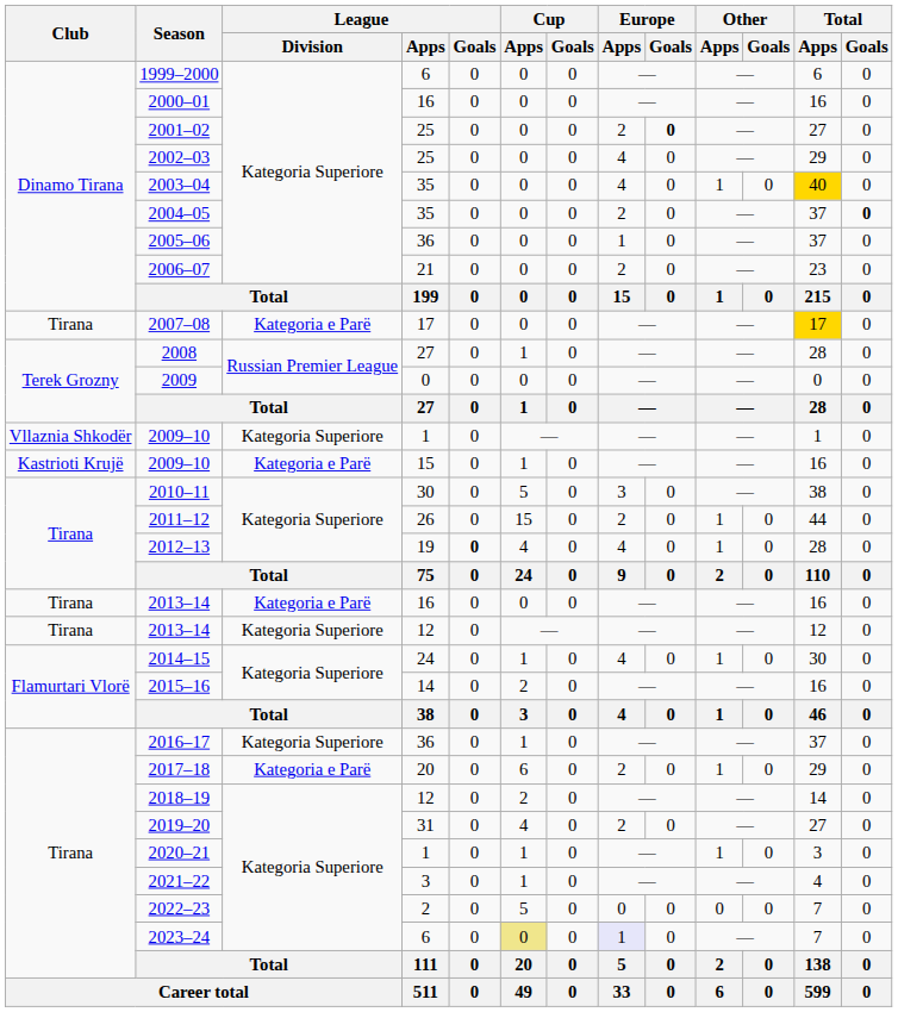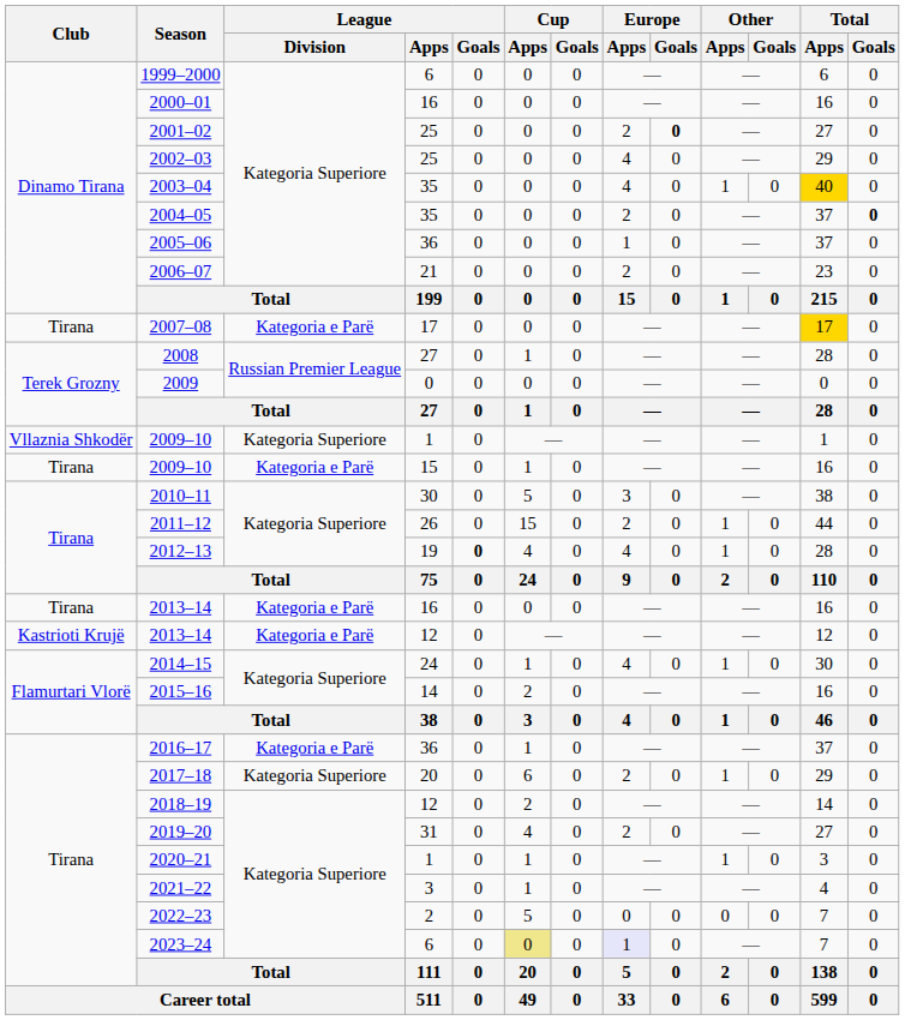 <table class="wikitable" style="text-align: center;">
 <tr>
 <th rowspan="2">Club</th>
 <th rowspan="2">Season</th>
 <th colspan="3">League</th>
 <th colspan="2">Cup</th>
 <th colspan="2">Europe</th>
 <th colspan="2">Other</th>
 <th colspan="2">Total</th>
 </tr>
 <tr>
 <th>Division</th>
 <th>Apps</th>
 <th>Goals</th>
 <th>Apps</th>
 <th>Goals</th>
 <th>Apps</th>
 <th>Goals</th>
 <th>Apps</th>
 <th>Goals</th>
 <th>Apps</th>
 <th>Goals</th>
 </tr>
 <tr>
 <td rowspan="9"><a href='#'>Dinamo Tirana</a></td>
 <td><a href='#'>1999–2000</a></td>
 <td rowspan="8">Kategoria Superiore</td>
 <td>6</td>
 <td>0</td>
 <td>0</td>
 <td>0</td>
 <td colspan="2">—</td>
 <td colspan="2">—</td>
 <td>6</td>
 <td>0</td>
 </tr>
 <tr>
 <td><a href='#'>2000–01</a></td>
 <td>16</td>
 <td>0</td>
 <td>0</td>
 <td>0</td>
 <td colspan="2">—</td>
 <td colspan="2">—</td>
 <td>16</td>
 <td>0</td>
 </tr>
 <tr>
 <td><a href='#'>2001–02</a></td>
 <td>25</td>
 <td>0</td>
 <td>0</td>
 <td>0</td>
 <td>2</td>
 <td><strong>0</strong></td>
 <td colspan="2">—</td>
 <td>27</td>
 <td>0</td>
 </tr>
 <tr>
 <td><a href='#'>2002–03</a></td>
 <td>25</td>
 <td>0</td>
 <td>0</td>
 <td>0</td>
 <td>4</td>
 <td>0</td>
 <td colspan="2">—</td>
 <td>29</td>
 <td>0</td>
 </tr>
 <tr>
 <td><a href='#'>2003–04</a></td>
 <td>35</td>
 <td>0</td>
 <td>0</td>
 <td>0</td>
 <td>4</td>
 <td>0</td>
 <td>1</td>
 <td>0</td>
 <td style="background: gold;">40</td>
 <td>0</td>
 </tr>
 <tr>
 <td><a href='#'>2004–05</a></td>
 <td>35</td>
 <td>0</td>
 <td>0</td>
 <td>0</td>
 <td>2</td>
 <td>0</td>
 <td colspan="2">—</td>
 <td>37</td>
 <td><strong>0</strong></td>
 </tr>
 <tr>
 <td><a href='#'>2005–06</a></td>
 <td>36</td>
 <td>0</td>
 <td>0</td>
 <td>0</td>
 <td>1</td>
 <td>0</td>
 <td colspan="2">—</td>
 <td>37</td>
 <td>0</td>
 </tr>
 <tr>
 <td><a href='#'>2006–07</a></td>
 <td>21</td>
 <td>0</td>
 <td>0</td>
 <td>0</td>
 <td>2</td>
 <td>0</td>
 <td colspan="2">—</td>
 <td>23</td>
 <td>0</td>
 </tr>
 <tr>
 <th colspan="2">Total</th>
 <th>199</th>
 <th>0</th>
 <th>0</th>
 <th>0</th>
 <th>15</th>
 <th>0</th>
 <th>1</th>
 <th>0</th>
 <th>215</th>
 <th>0</th>
 </tr>
 <tr>
 <td>Tirana</td>
 <td><a href='#'>2007–08</a></td>
 <td><a href='#'>Kategoria e Parë</a></td>
 <td>17</td>
 <td>0</td>
 <td>0</td>
 <td>0</td>
 <td colspan="2">—</td>
 <td colspan="2">—</td>
 <td style="background: gold;">17</td>
 <td>0</td>
 </tr>
 <tr>
 <td rowspan="3"><a href='#'>Terek Grozny</a></td>
 <td><a href='#'>2008</a></td>
 <td rowspan="2"><a href='#'>Russian Premier League</a></td>
 <td>27</td>
 <td>0</td>
 <td>1</td>
 <td>0</td>
 <td colspan="2">—</td>
 <td colspan="2">—</td>
 <td>28</td>
 <td>0</td>
 </tr>
 <tr>
 <td><a href='#'>2009</a></td>
 <td>0</td>
 <td>0</td>
 <td>0</td>
 <td>0</td>
 <td colspan="2">—</td>
 <td colspan="2">—</td>
 <td>0</td>
 <td>0</td>
 </tr>
 <tr>
 <th colspan="2">Total</th>
 <th>27</th>
 <th>0</th>
 <th>1</th>
 <th>0</th>
 <th colspan="2">—</th>
 <th colspan="2">—</th>
 <th>28</th>
 <th>0</th>
 </tr>
 <tr>
 <td><a href='#'>Vllaznia Shkodër</a></td>
 <td><a href='#'>2009–10</a></td>
 <td>Kategoria Superiore</td>
 <td>1</td>
 <td>0</td>
 <td colspan="2">—</td>
 <td colspan="2">—</td>
 <td colspan="2">—</td>
 <td>1</td>
 <td>0</td>
 </tr>
 <tr>
-<td><a href='#'>Kastrioti Krujë</a></td>
+<td>Tirana</td>
 <td><a href='#'>2009–10</a></td>
 <td><a href='#'>Kategoria e Parë</a></td>
 <td>15</td>
 <td>0</td>
 <td>1</td>
 <td>0</td>
 <td colspan="2">—</td>
 <td colspan="2">—</td>
 <td>16</td>
 <td>0</td>
 </tr>
 <tr>
 <td rowspan="4"><a href='#'>Tirana</a></td>
 <td><a href='#'>2010–11</a></td>
 <td rowspan="3">Kategoria Superiore</td>
 <td>30</td>
 <td>0</td>
 <td>5</td>
 <td>0</td>
 <td>3</td>
 <td>0</td>
 <td colspan="2">—</td>
 <td>38</td>
 <td>0</td>
 </tr>
 <tr>
 <td><a href='#'>2011–12</a></td>
 <td>26</td>
 <td>0</td>
 <td>15</td>
 <td>0</td>
 <td>2</td>
 <td>0</td>
 <td>1</td>
 <td>0</td>
 <td>44</td>
 <td>0</td>
 </tr>
 <tr>
 <td><a href='#'>2012–13</a></td>
 <td>19</td>
 <td><strong>0</strong></td>
 <td>4</td>
 <td>0</td>
 <td>4</td>
 <td>0</td>
 <td>1</td>
 <td>0</td>
 <td>28</td>
 <td>0</td>
 </tr>
 <tr>
 <th colspan="2">Total</th>
 <th>75</th>
 <th>0</th>
 <th>24</th>
 <th>0</th>
 <th>9</th>
 <th>0</th>
 <th>2</th>
 <th>0</th>
 <th>110</th>
 <th>0</th>
 </tr>
 <tr>
 <td>Tirana</td>
 <td><a href='#'>2013–14</a></td>
 <td><a href='#'>Kategoria e Parë</a></td>
 <td>16</td>
 <td>0</td>
 <td>0</td>
 <td>0</td>
 <td colspan="2">—</td>
 <td colspan="2">—</td>
 <td>16</td>
 <td>0</td>
 </tr>
 <tr>
-<td>Tirana</td>
+<td><a href='#'>Kastrioti Krujë</a></td>
 <td><a href='#'>2013–14</a></td>
-<td>Kategoria Superiore</td>
+<td><a href='#'>Kategoria e Parë</a></td>
 <td>12</td>
 <td>0</td>
 <td colspan="2">—</td>
 <td colspan="2">—</td>
 <td colspan="2">—</td>
 <td>12</td>
 <td>0</td>
 </tr>
 <tr>
 <td rowspan="3"><a href='#'>Flamurtari Vlorë</a></td>
 <td><a href='#'>2014–15</a></td>
 <td rowspan="2">Kategoria Superiore</td>
 <td>24</td>
 <td>0</td>
 <td>1</td>
 <td>0</td>
 <td>4</td>
 <td>0</td>
 <td>1</td>
 <td>0</td>
 <td>30</td>
 <td>0</td>
 </tr>
 <tr>
 <td><a href='#'>2015–16</a></td>
 <td>14</td>
 <td>0</td>
 <td>2</td>
 <td>0</td>
 <td colspan="2">—</td>
 <td colspan="2">—</td>
 <td>16</td>
 <td>0</td>
 </tr>
 <tr>
 <th colspan="2">Total</th>
 <th>38</th>
 <th>0</th>
 <th>3</th>
 <th>0</th>
 <th>4</th>
 <th>0</th>
 <th>1</th>
 <th>0</th>
 <th>46</th>
 <th>0</th>
 </tr>
 <tr>
 <td rowspan="9">Tirana</td>
 <td><a href='#'>2016–17</a></td>
-<td>Kategoria Superiore</td>
+<td><a href='#'>Kategoria e Parë</a></td>
 <td>36</td>
 <td>0</td>
 <td>1</td>
 <td>0</td>
 <td colspan="2">—</td>
 <td colspan="2">—</td>
 <td>37</td>
 <td>0</td>
 </tr>
 <tr>
 <td><a href='#'>2017–18</a></td>
-<td><a href='#'>Kategoria e Parë</a></td>
+<td>Kategoria Superiore</td>
 <td>20</td>
 <td>0</td>
 <td>6</td>
 <td>0</td>
 <td>2</td>
 <td>0</td>
 <td>1</td>
 <td>0</td>
 <td>29</td>
 <td>0</td>
 </tr>
 <tr>
 <td><a href='#'>2018–19</a></td>
 <td rowspan="6">Kategoria Superiore</td>
 <td>12</td>
 <td>0</td>
 <td>2</td>
 <td>0</td>
 <td colspan="2">—</td>
 <td colspan="2">—</td>
 <td>14</td>
 <td>0</td>
 </tr>
 <tr>
 <td><a href='#'>2019–20</a></td>
 <td>31</td>
 <td>0</td>
 <td>4</td>
 <td>0</td>
 <td>2</td>
 <td>0</td>
 <td colspan="2">—</td>
 <td>27</td>
 <td>0</td>
 </tr>
 <tr>
 <td><a href='#'>2020–21</a></td>
 <td>1</td>
 <td>0</td>
 <td>1</td>
 <td>0</td>
 <td colspan="2">—</td>
 <td>1</td>
 <td>0</td>
 <td>3</td>
 <td>0</td>
 </tr>
 <tr>
 <td><a href='#'>2021–22</a></td>
 <td>3</td>
 <td>0</td>
 <td>1</td>
 <td>0</td>
 <td colspan="2">—</td>
 <td colspan="2">—</td>
 <td>4</td>
 <td>0</td>
 </tr>
 <tr>
 <td><a href='#'>2022–23</a></td>
 <td>2</td>
 <td>0</td>
 <td>5</td>
 <td>0</td>
 <td>0</td>
 <td>0</td>
 <td>0</td>
 <td>0</td>
 <td>7</td>
 <td>0</td>
 </tr>
 <tr>
 <td><a href='#'>2023–24</a></td>
 <td>6</td>
 <td>0</td>
 <td style="background: khaki;">0</td>
 <td>0</td>
 <td style="background: lavender;">1</td>
 <td>0</td>
 <td colspan="2">—</td>
 <td>7</td>
 <td>0</td>
 </tr>
 <tr>
 <th colspan="2">Total</th>
 <th>111</th>
 <th>0</th>
 <th>20</th>
 <th>0</th>
 <th>5</th>
 <th>0</th>
 <th>2</th>
 <th>0</th>
 <th>138</th>
 <th>0</th>
 </tr>
 <tr>
 <th colspan="3">Career total</th>
 <th>511</th>
 <th>0</th>
 <th>49</th>
 <th>0</th>
 <th>33</th>
 <th>0</th>
 <th>6</th>
 <th>0</th>
 <th>599</th>
 <th>0</th>
 </tr>
 </table>
